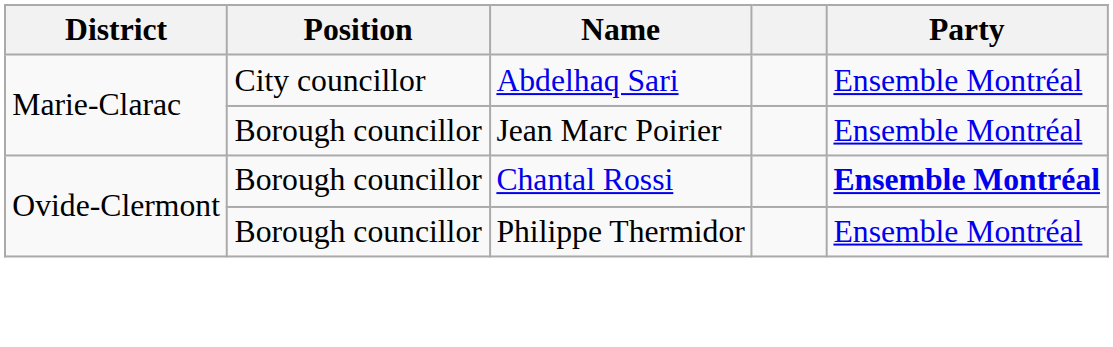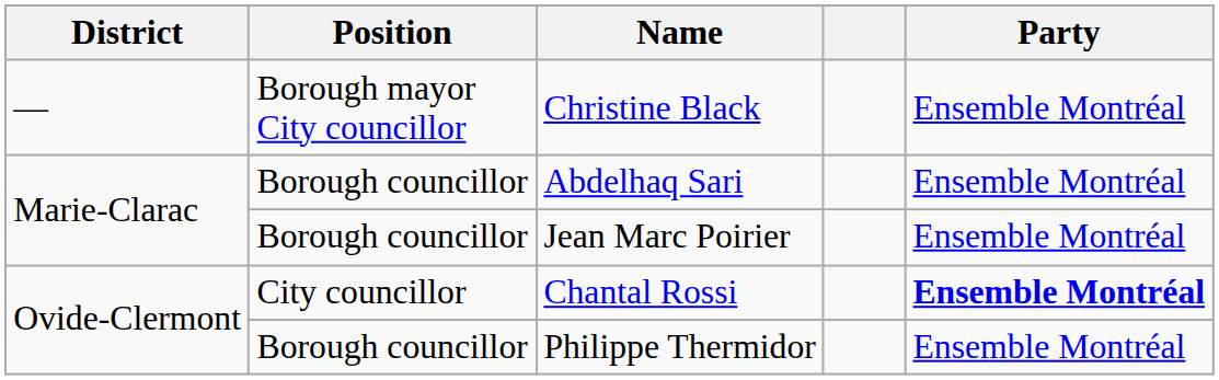 <table class="wikitable" border="1">
 <tr>
 <th>District</th>
 <th>Position</th>
 <th>Name</th>
 <th width="30px"> </th>
 <th>Party</th>
 </tr>
 <tr>
+<td>—</td>
+<td>Borough mayor<br><a href='#'>City councillor</a></td>
+<td><a href='#'>Christine Black</a></td>
+<td> </td>
+<td><a href='#'>Ensemble Montréal</a></td>
+</tr>
+<tr>
 <td rowspan=2>Marie-Clarac</td>
-<td>City councillor</td>
+<td>Borough councillor</td>
 <td><a href='#'>Abdelhaq Sari</a></td>
 <td> </td>
 <td><a href='#'>Ensemble Montréal</a></td>
 </tr>
 <tr>
 <td>Borough councillor</td>
 <td>Jean Marc Poirier</td>
 <td> </td>
 <td><a href='#'>Ensemble Montréal</a></td>
 </tr>
 <tr>
 <td rowspan=3>Ovide-Clermont</td>
-<td>Borough councillor</td>
+<td>City councillor</td>
 <td><a href='#'>Chantal Rossi</a></td>
 <td> </td>
 <td><strong><a href='#'>Ensemble Montréal</a></strong></td>
 </tr>
 <tr>
 <td rowspan=2>Borough councillor</td>
 <td rowspan=2>Philippe Thermidor</td>
 <td> </td>
 <td><a href='#'>Ensemble Montréal</a></td>
 </tr>
 </table>
